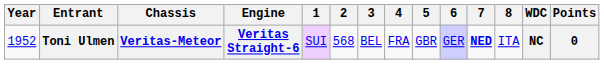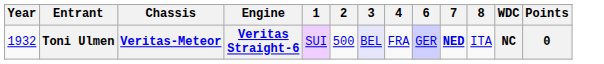 <table class="wikitable" style="text-align:center; font-size:90%">
 <tr>
 <th>Year</th>
 <th>Entrant</th>
 <th>Chassis</th>
 <th>Engine</th>
 <th>1</th>
 <th>2</th>
 <th>3</th>
 <th>4</th>
-<th>5</th>
 <th>6</th>
 <th>7</th>
 <th>8</th>
 <th>WDC</th>
 <th>Points</th>
 </tr>
 <tr>
-<td><a href='#'>1952</a></td>
+<td><a href='#'>1932</a></td>
 <th>Toni Ulmen</th>
 <th><a href='#'>Veritas-Meteor</a></th>
 <th><a href='#'>Veritas</a><br><a href='#'>Straight-6</a></th>
 <td style="background:#EFCFFF;"><a href='#'>SUI</a><br></td>
-<td><a href='#'>568</a></td>
-<td><a href='#'>BEL</a></td>
+<td><a href='#'>500</a></td>
+<td style="background: lavender;"><a href='#'>BEL</a></td>
 <td><a href='#'>FRA</a></td>
-<td><a href='#'>GBR</a></td>
 <td style="background:#CFCFFF;"><a href='#'>GER</a><br></td>
 <td><strong><a href='#'>NED</a></strong></td>
 <td><a href='#'>ITA</a></td>
 <th>NC</th>
 <th>0</th>
 </tr>
 </table>
